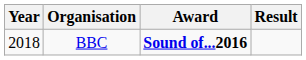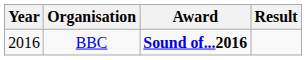 <table class="wikitable plainrowheaders" style="text-align:center;">
 <tr>
 <th>Year</th>
 <th>Organisation</th>
 <th>Award</th>
 <th>Result</th>
 </tr>
 <tr>
-<td>2018</td>
+<td>2016</td>
 <td><a href='#'>BBC</a></td>
 <td><strong><a href='#'>Sound of...</a>2016</strong></td>
 <td></td>
 </tr>
 </table>
